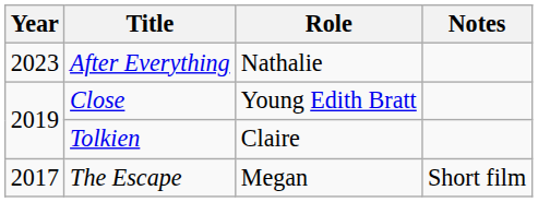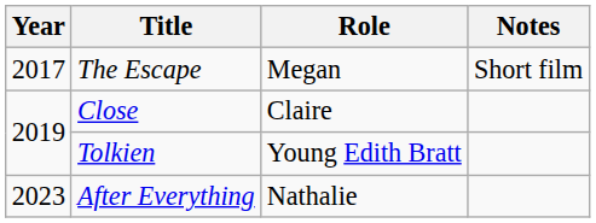 <table class="wikitable sortable">
 <tr>
 <th>Year</th>
 <th>Title</th>
 <th>Role</th>
 <th class="unsortable">Notes</th>
 </tr>
 <tr>
+<td>2017</td>
+<td><em>The Escape</em></td>
+<td>Megan</td>
+<td>Short film</td>
+</tr>
+<tr>
+<td rowspan="2">2019</td>
+<td><em><a href='#'>Close</a></em></td>
+<td>Claire</td>
+<td></td>
+</tr>
+<tr>
+<td><em><a href='#'>Tolkien</a></em></td>
+<td>Young <a href='#'>Edith Bratt</a></td>
+<td></td>
+</tr>
+<tr>
 <td>2023</td>
 <td><em><a href='#'>After Everything</a></em></td>
 <td>Nathalie</td>
 <td></td>
 </tr>
-<tr>
-<td rowspan="2">2019</td>
-<td><em><a href='#'>Close</a></em></td>
-<td>Young <a href='#'>Edith Bratt</a></td>
-<td></td>
-</tr>
-<tr>
-<td><em><a href='#'>Tolkien</a></em></td>
-<td>Claire</td>
-<td></td>
-</tr>
-<tr>
-<td>2017</td>
-<td><em>The Escape</em></td>
-<td>Megan</td>
-<td>Short film</td>
-</tr>
 </table>
